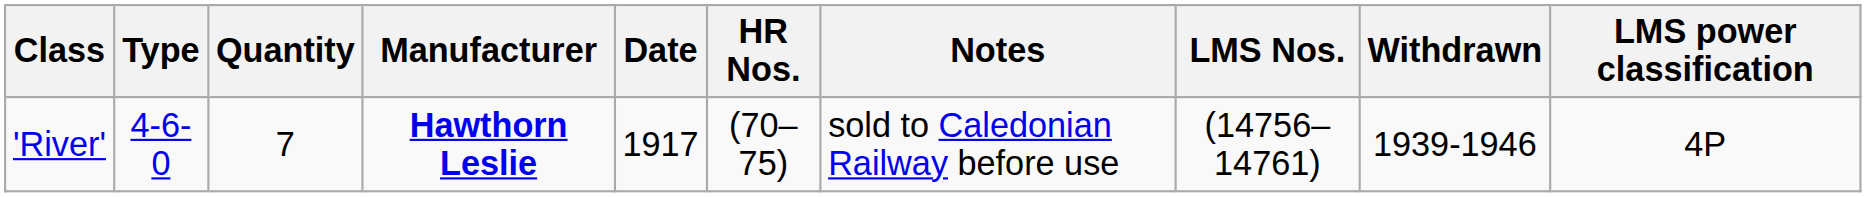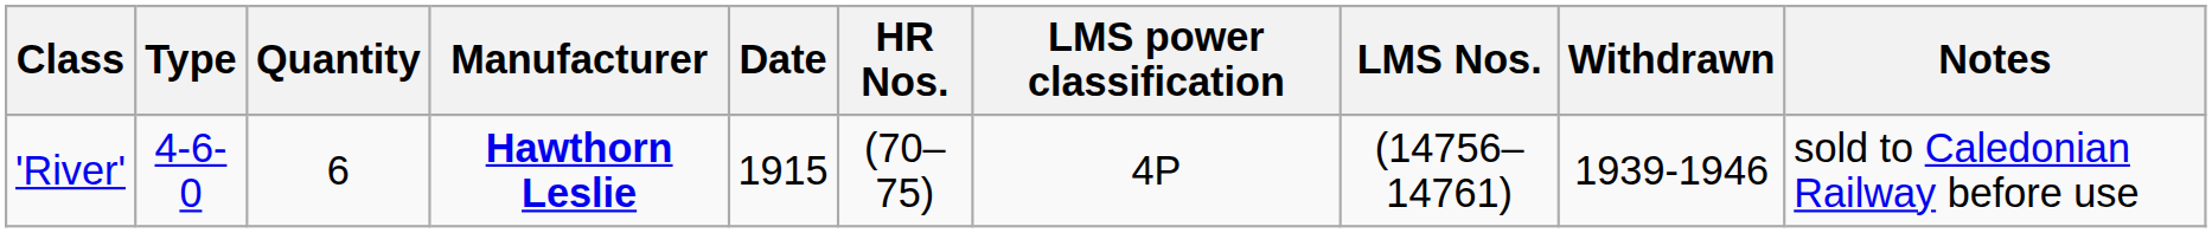 <table class="wikitable" style=text-align:center>
 <tr>
 <th>Class</th>
 <th>Type</th>
 <th>Quantity</th>
 <th>Manufacturer</th>
 <th>Date</th>
 <th>HR Nos.</th>
-<th>Notes</th>
+<th>LMS power classification</th>
 <th>LMS Nos.</th>
 <th>Withdrawn</th>
-<th>LMS power classification</th>
+<th>Notes</th>
 </tr>
 <tr>
 <td><a href='#'>'River'</a></td>
 <td><a href='#'>4-6-0</a></td>
-<td>7</td>
+<td>6</td>
 <td><strong><a href='#'>Hawthorn Leslie</a></strong></td>
-<td>1917</td>
+<td>1915</td>
 <td>(70–75)</td>
-<td align=left>sold to <a href='#'>Caledonian Railway</a> before use</td>
+<td>4P</td>
 <td>(14756–14761)</td>
 <td>1939-1946</td>
-<td>4P</td>
+<td align=left>sold to <a href='#'>Caledonian Railway</a> before use</td>
 </tr>
 </table>
